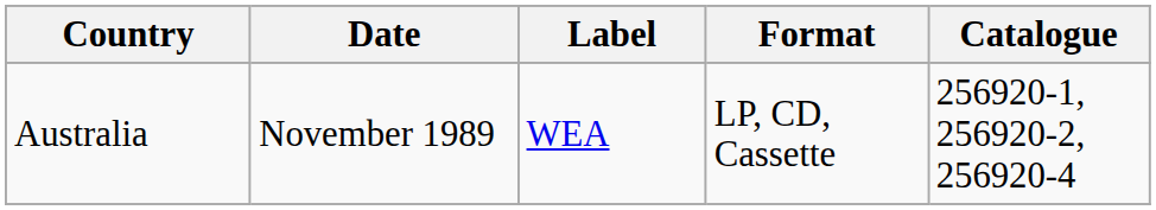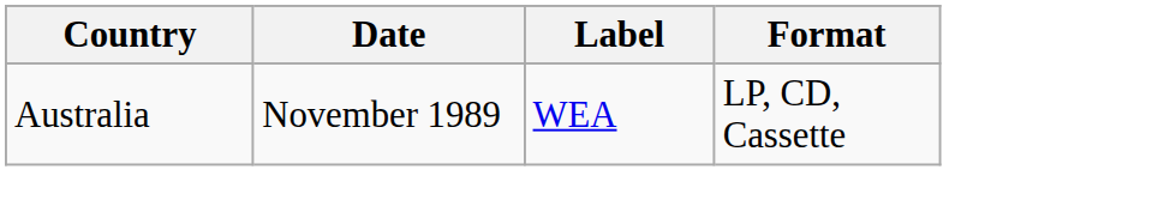 <table class="wikitable">
 <tr>
 <th width="100px">Country</th>
 <th width="110px">Date</th>
 <th width="75px">Label</th>
 <th width="90px">Format</th>
-<th width="90px">Catalogue</th>
 </tr>
 <tr>
 <td>Australia</td>
 <td>November 1989</td>
 <td><a href='#'>WEA</a></td>
 <td>LP, CD, Cassette</td>
-<td>256920-1, 256920-2, 256920-4</td>
 </tr>
 </table>
